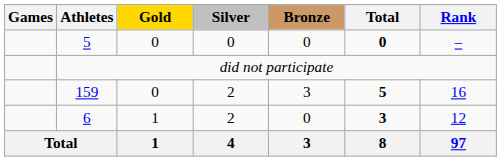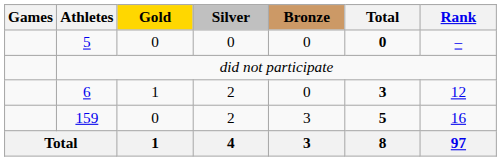 <table class="wikitable" style="text-align:center; font-size:90%;">
 <tr>
 <th>Games</th>
 <th>Athletes</th>
 <td style="background:gold; width:4.5em; font-weight:bold;">Gold</td>
 <td style="background:silver; width:4.5em; font-weight:bold;">Silver</td>
 <td style="background:#cc9966; width:4.5em; font-weight:bold;">Bronze</td>
 <th style="width:4.5em; font-weight:bold;">Total</th>
 <th style="width:4.5em; font-weight:bold;"><a href='#'>Rank</a></th>
 </tr>
 <tr>
 <td align=left></td>
 <td><a href='#'>5</a></td>
 <td>0</td>
 <td>0</td>
 <td>0</td>
 <td><strong>0</strong></td>
 <td><a href='#'>–</a></td>
 </tr>
 <tr>
 <td align=left></td>
 <td colspan=6;><em>did not participate</em></td>
 </tr>
 <tr>
 <td align=left></td>
+<td><a href='#'>6</a></td>
+<td>1</td>
+<td>2</td>
+<td>0</td>
+<td><strong>3</strong></td>
+<td><a href='#'>12</a></td>
+</tr>
+<tr>
+<td align=left></td>
 <td><a href='#'>159</a></td>
 <td>0</td>
 <td>2</td>
 <td>3</td>
 <td><strong>5</strong></td>
 <td><a href='#'>16</a></td>
-</tr>
-<tr>
-<td align=left></td>
-<td><a href='#'>6</a></td>
-<td>1</td>
-<td>2</td>
-<td>0</td>
-<td><strong>3</strong></td>
-<td><a href='#'>12</a></td>
 </tr>
 <tr>
 <th colspan=2>Total</th>
 <th>1</th>
 <th>4</th>
 <th>3</th>
 <th>8</th>
 <th><a href='#'>97</a></th>
 </tr>
 </table>
